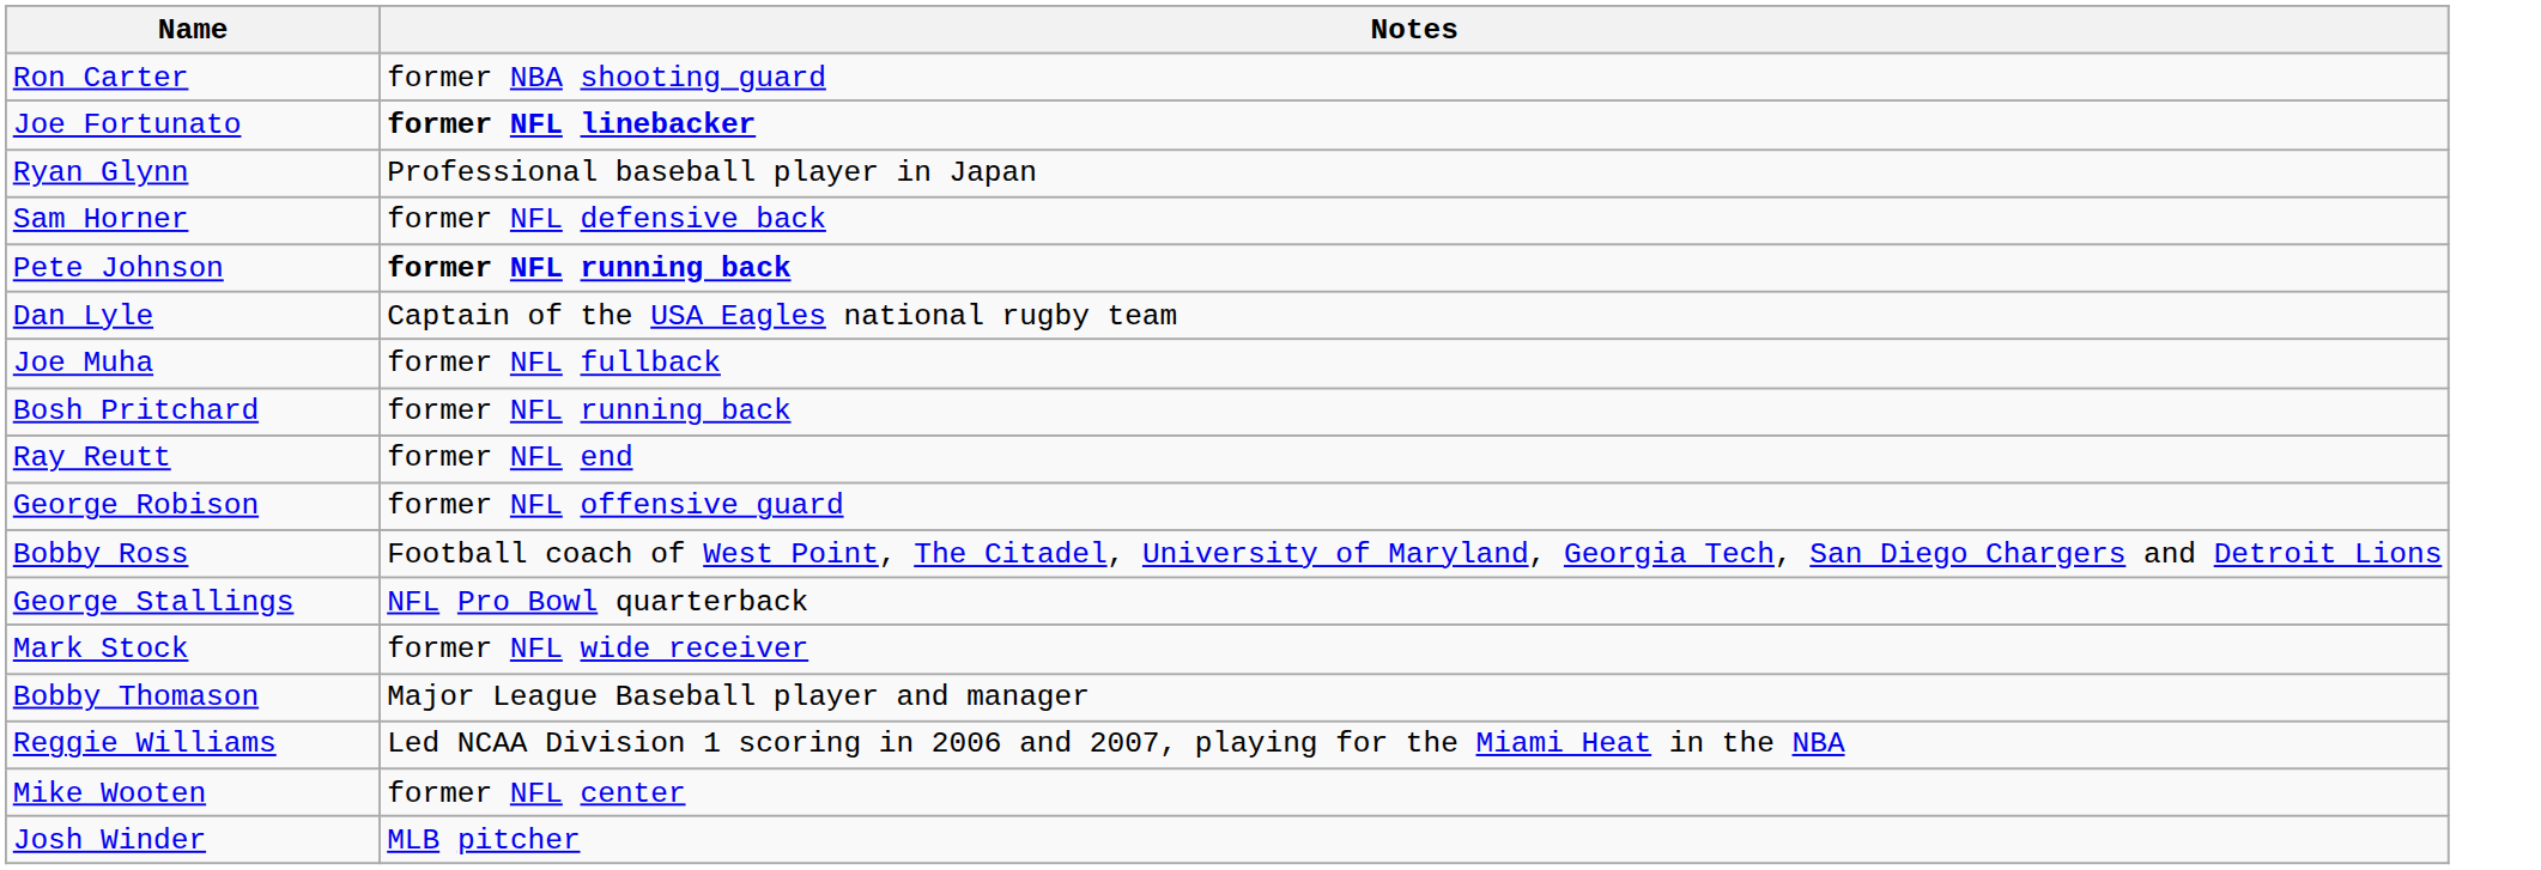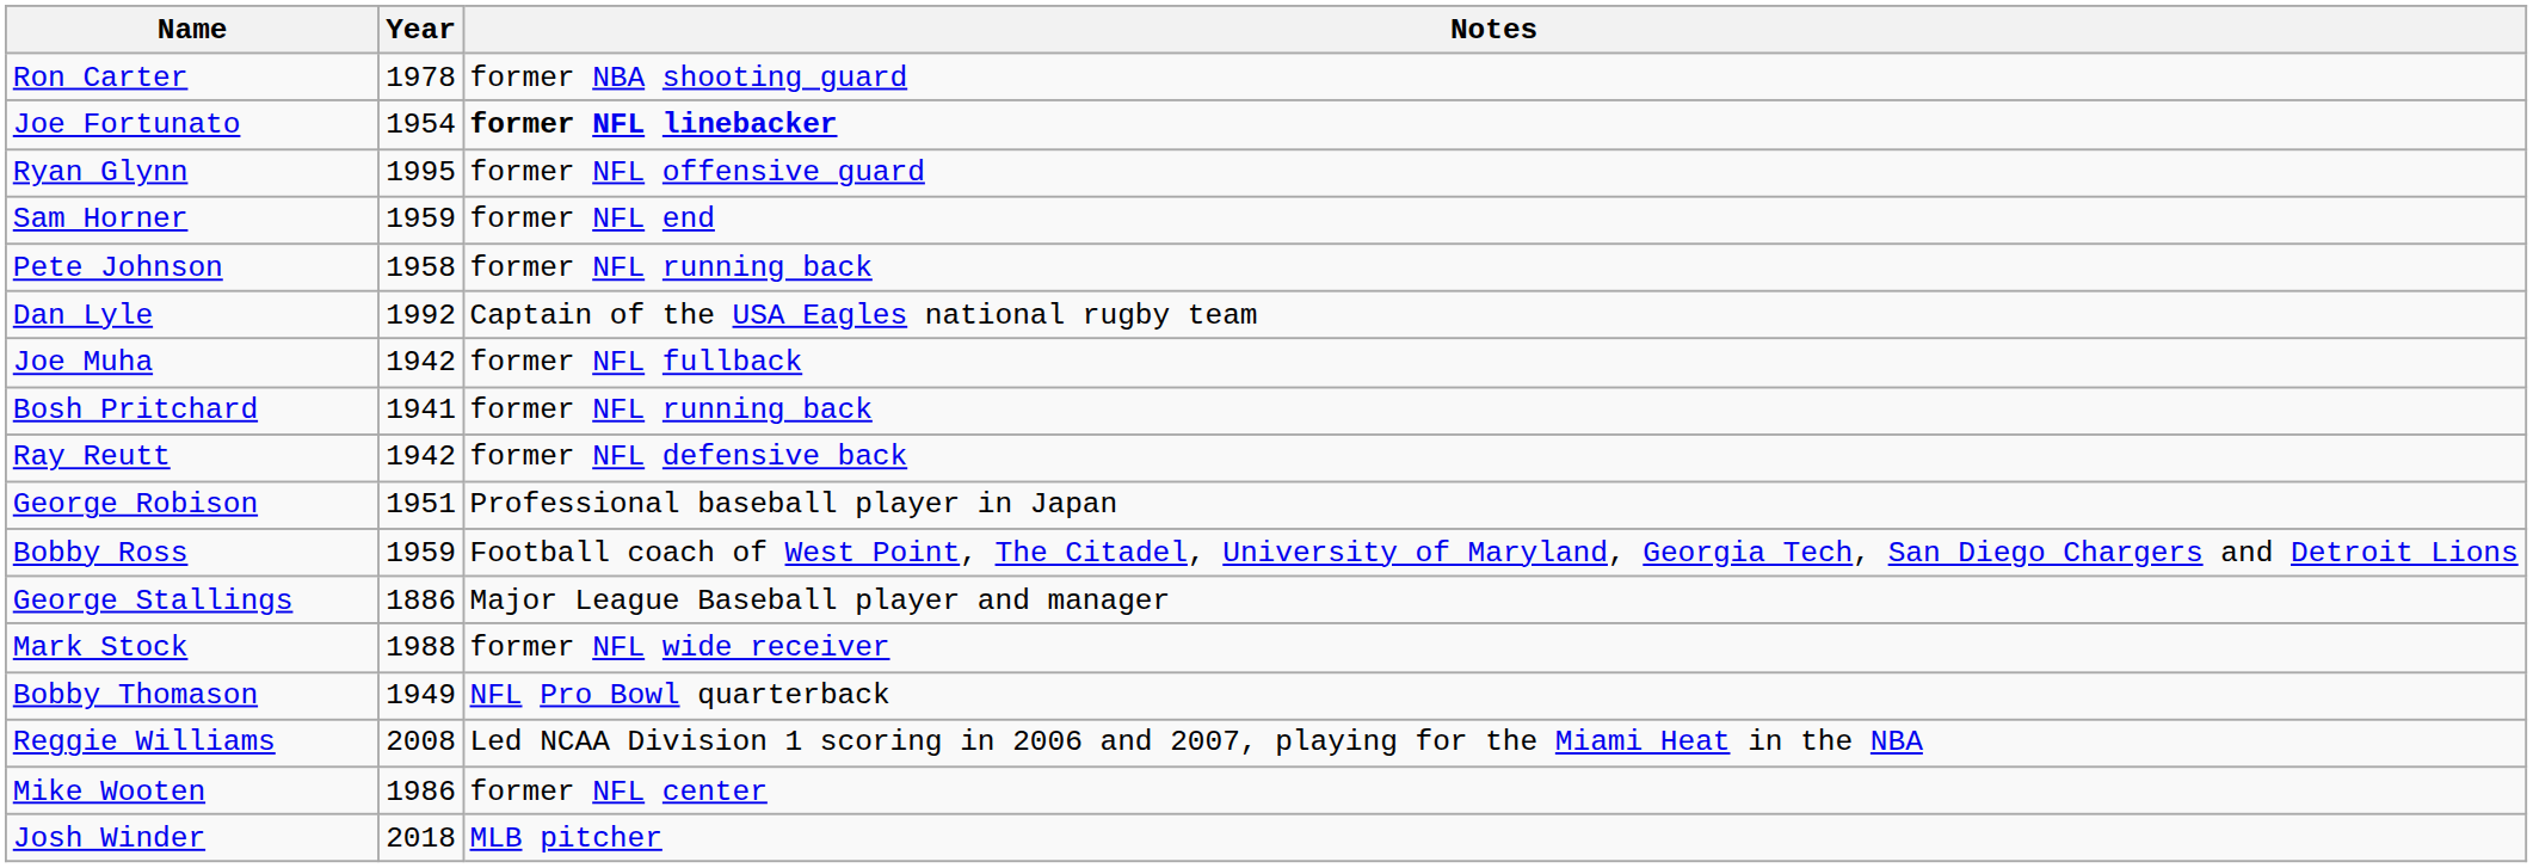 <table class="wikitable sortable">
 <tr>
 <th scope="col" width="160px">Name</th>
+<th>Year</th>
 <th>Notes</th>
 </tr>
 <tr>
 <td><a href='#'>Ron Carter</a></td>
+<td>1978</td>
 <td>former <a href='#'>NBA</a> <a href='#'>shooting guard</a></td>
 </tr>
 <tr>
 <td><a href='#'>Joe Fortunato</a></td>
+<td>1954</td>
 <td><strong>former <a href='#'>NFL</a> <a href='#'>linebacker</a></strong></td>
 </tr>
 <tr>
 <td><a href='#'>Ryan Glynn</a></td>
-<td>Professional baseball player in Japan</td>
+<td>1995</td>
+<td>former <a href='#'>NFL</a> <a href='#'>offensive guard</a></td>
 </tr>
 <tr>
 <td><a href='#'>Sam Horner</a></td>
-<td>former <a href='#'>NFL</a> <a href='#'>defensive back</a></td>
+<td>1959</td>
+<td>former <a href='#'>NFL</a> <a href='#'>end</a></td>
 </tr>
 <tr>
 <td><a href='#'>Pete Johnson</a></td>
-<td><strong>former <a href='#'>NFL</a> <a href='#'>running back</a></strong></td>
+<td>1958</td>
+<td>former <a href='#'>NFL</a> <a href='#'>running back</a></td>
 </tr>
 <tr>
 <td><a href='#'>Dan Lyle</a></td>
+<td>1992</td>
 <td>Captain of the <a href='#'>USA Eagles</a> national rugby team</td>
 </tr>
 <tr>
 <td><a href='#'>Joe Muha</a></td>
+<td>1942</td>
 <td>former <a href='#'>NFL</a> <a href='#'>fullback</a></td>
 </tr>
 <tr>
 <td><a href='#'>Bosh Pritchard</a></td>
+<td>1941</td>
 <td>former <a href='#'>NFL</a> <a href='#'>running back</a></td>
 </tr>
 <tr>
 <td><a href='#'>Ray Reutt</a></td>
-<td>former <a href='#'>NFL</a> <a href='#'>end</a></td>
+<td>1942</td>
+<td>former <a href='#'>NFL</a> <a href='#'>defensive back</a></td>
 </tr>
 <tr>
 <td><a href='#'>George Robison</a></td>
-<td>former <a href='#'>NFL</a> <a href='#'>offensive guard</a></td>
+<td>1951</td>
+<td>Professional baseball player in Japan</td>
 </tr>
 <tr>
 <td><a href='#'>Bobby Ross</a></td>
+<td>1959</td>
 <td>Football coach of <a href='#'>West Point</a>, <a href='#'>The Citadel</a>, <a href='#'>University of Maryland</a>, <a href='#'>Georgia Tech</a>, <a href='#'>San Diego Chargers</a> and <a href='#'>Detroit Lions</a></td>
 </tr>
 <tr>
 <td><a href='#'>George Stallings</a></td>
-<td><a href='#'>NFL</a> <a href='#'>Pro Bowl</a> quarterback</td>
+<td>1886</td>
+<td>Major League Baseball player and manager</td>
 </tr>
 <tr>
 <td><a href='#'>Mark Stock</a></td>
+<td>1988</td>
 <td>former <a href='#'>NFL</a> <a href='#'>wide receiver</a></td>
 </tr>
 <tr>
 <td><a href='#'>Bobby Thomason</a></td>
-<td>Major League Baseball player and manager</td>
+<td>1949</td>
+<td><a href='#'>NFL</a> <a href='#'>Pro Bowl</a> quarterback</td>
 </tr>
 <tr>
 <td><a href='#'>Reggie Williams</a></td>
+<td>2008</td>
 <td>Led NCAA Division 1 scoring in 2006 and 2007, playing for the <a href='#'>Miami Heat</a> in the <a href='#'>NBA</a></td>
 </tr>
 <tr>
 <td><a href='#'>Mike Wooten</a></td>
+<td>1986</td>
 <td>former <a href='#'>NFL</a> <a href='#'>center</a></td>
 </tr>
 <tr>
 <td><a href='#'>Josh Winder</a></td>
+<td>2018</td>
 <td><a href='#'>MLB</a> <a href='#'>pitcher</a></td>
 </tr>
 </table>
